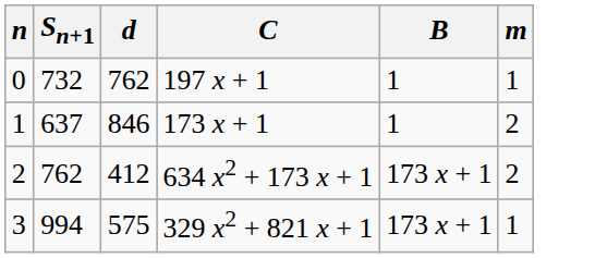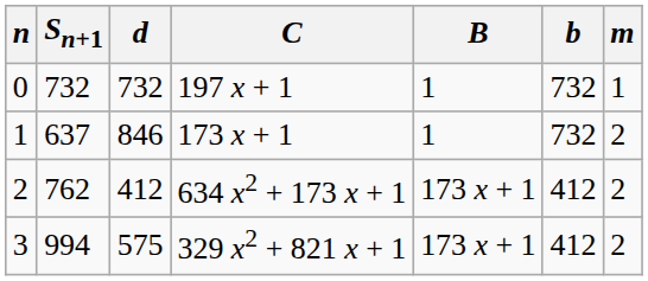 <table class="wikitable">
 <tr>
 <th><em>n</em></th>
 <th><em>S</em><sub><em>n</em>+1</sub></th>
 <th><em>d</em></th>
 <th><em>C</em></th>
 <th><em>B</em></th>
+<th><em>b</em></th>
 <th><em>m</em></th>
 </tr>
 <tr>
 <td>0</td>
 <td>732</td>
-<td>762</td>
+<td>732</td>
 <td>197 <em>x</em> + 1</td>
 <td>1</td>
+<td>732</td>
 <td>1</td>
 </tr>
 <tr>
 <td>1</td>
 <td>637</td>
 <td>846</td>
 <td>173 <em>x</em> + 1</td>
 <td>1</td>
+<td>732</td>
 <td>2</td>
 </tr>
 <tr>
 <td>2</td>
 <td>762</td>
 <td>412</td>
 <td>634 <em>x</em><sup>2</sup> + 173 <em>x</em> + 1</td>
 <td>173 <em>x</em> + 1</td>
+<td>412</td>
 <td>2</td>
 </tr>
 <tr>
 <td>3</td>
 <td>994</td>
 <td>575</td>
 <td>329 <em>x</em><sup>2</sup> + 821 <em>x</em> + 1</td>
 <td>173 <em>x</em> + 1</td>
-<td>1</td>
+<td>412</td>
+<td>2</td>
 </tr>
 </table>
